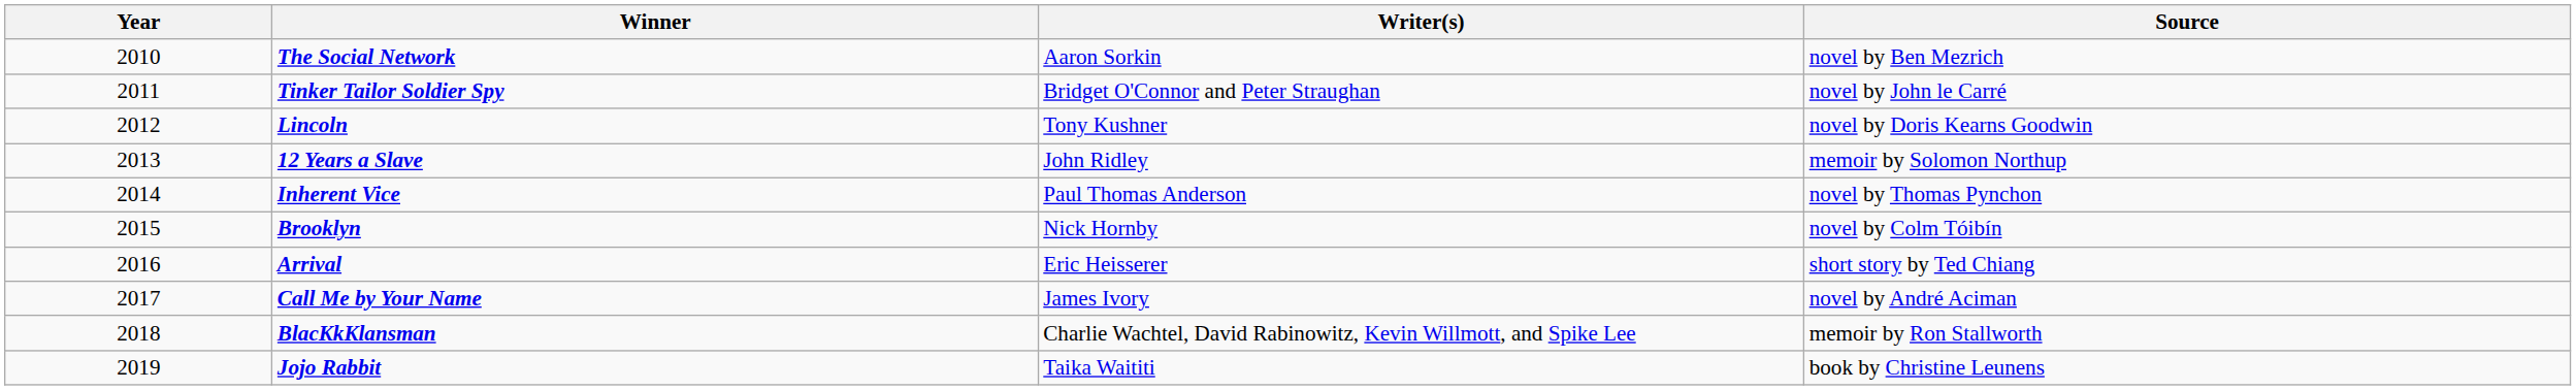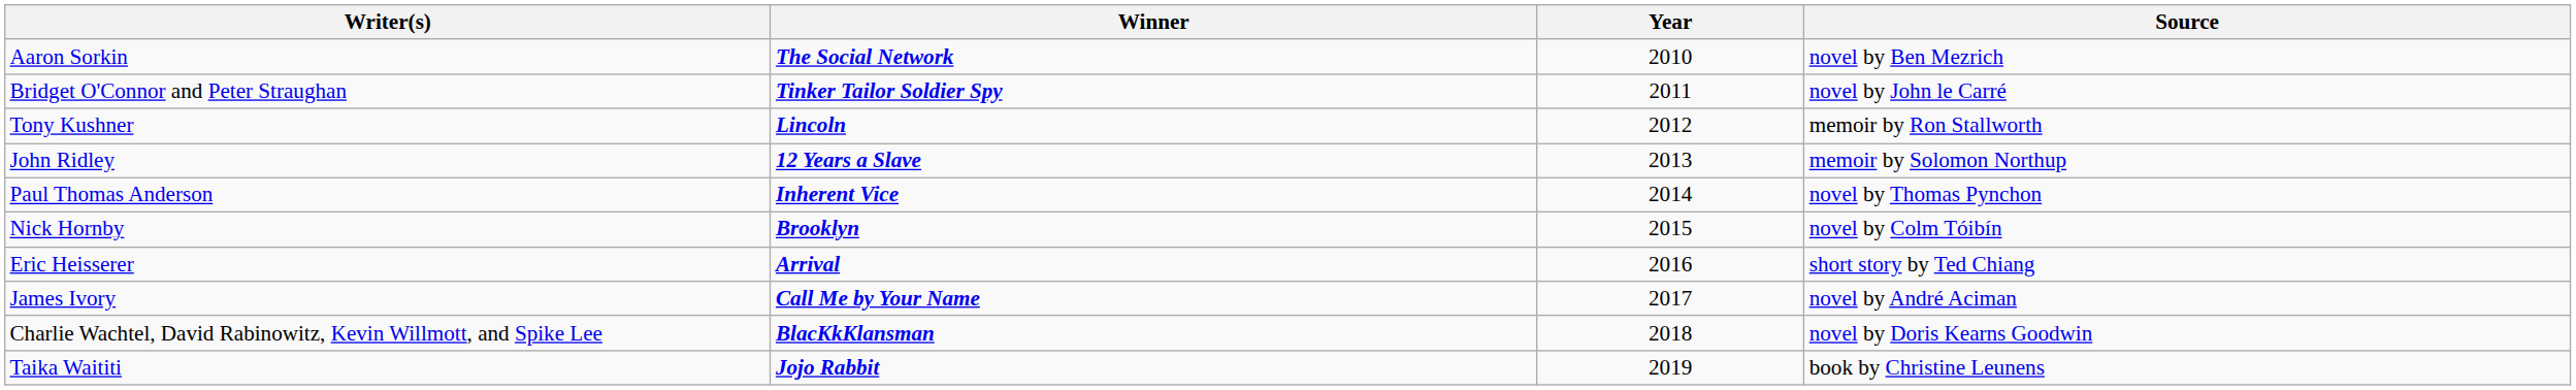 <table class="wikitable" width="95%" cellpadding="5">
 <tr>
+<th width="300"><strong>Writer(s)</strong></th>
+<th width="300"><strong>Winner</strong></th>
 <th width="100"><strong>Year</strong></th>
-<th width="300"><strong>Winner</strong></th>
-<th width="300"><strong>Writer(s)</strong></th>
 <th width="300"><strong>Source</strong></th>
 </tr>
 <tr>
+<td><a href='#'>Aaron Sorkin</a></td>
+<td><strong><em><a href='#'>The Social Network</a></em></strong></td>
 <td style="text-align:center;">2010</td>
-<td><strong><em><a href='#'>The Social Network</a></em></strong></td>
-<td><a href='#'>Aaron Sorkin</a></td>
 <td><a href='#'>novel</a> by <a href='#'>Ben Mezrich</a></td>
 </tr>
 <tr>
+<td><a href='#'>Bridget O'Connor</a> and <a href='#'>Peter Straughan</a></td>
+<td><strong><em><a href='#'>Tinker Tailor Soldier Spy</a></em></strong></td>
 <td style="text-align:center;">2011</td>
-<td><strong><em><a href='#'>Tinker Tailor Soldier Spy</a></em></strong></td>
-<td><a href='#'>Bridget O'Connor</a> and <a href='#'>Peter Straughan</a></td>
 <td><a href='#'>novel</a> by <a href='#'>John le Carré</a></td>
 </tr>
 <tr>
+<td><a href='#'>Tony Kushner</a></td>
+<td><strong><em><a href='#'>Lincoln</a></em></strong></td>
 <td style="text-align:center;">2012</td>
-<td><strong><em><a href='#'>Lincoln</a></em></strong></td>
-<td><a href='#'>Tony Kushner</a></td>
+<td>memoir by <a href='#'>Ron Stallworth</a></td>
+</tr>
+<tr>
+<td><a href='#'>John Ridley</a></td>
+<td><strong><em><a href='#'>12 Years a Slave</a></em></strong></td>
+<td style="text-align:center;">2013</td>
+<td><a href='#'>memoir</a> by <a href='#'>Solomon Northup</a></td>
+</tr>
+<tr>
+<td><a href='#'>Paul Thomas Anderson</a></td>
+<td><strong><em><a href='#'>Inherent Vice</a></em></strong></td>
+<td style="text-align:center;">2014</td>
+<td><a href='#'>novel</a> by <a href='#'>Thomas Pynchon</a></td>
+</tr>
+<tr>
+<td><a href='#'>Nick Hornby</a></td>
+<td><strong><em><a href='#'>Brooklyn</a></em></strong></td>
+<td style="text-align:center;">2015</td>
+<td><a href='#'>novel</a> by <a href='#'>Colm Tóibín</a></td>
+</tr>
+<tr>
+<td><a href='#'>Eric Heisserer</a></td>
+<td><strong><em><a href='#'>Arrival</a></em></strong></td>
+<td style="text-align:center;">2016</td>
+<td><a href='#'>short story</a> by <a href='#'>Ted Chiang</a></td>
+</tr>
+<tr>
+<td><a href='#'>James Ivory</a></td>
+<td><strong><em><a href='#'>Call Me by Your Name</a></em></strong></td>
+<td style="text-align:center;">2017</td>
+<td><a href='#'>novel</a> by <a href='#'>André Aciman</a></td>
+</tr>
+<tr>
+<td>Charlie Wachtel, David Rabinowitz, <a href='#'>Kevin Willmott</a>, and <a href='#'>Spike Lee</a></td>
+<td><strong><em><a href='#'>BlacKkKlansman</a></em></strong></td>
+<td style="text-align:center;">2018</td>
 <td><a href='#'>novel</a> by <a href='#'>Doris Kearns Goodwin</a></td>
 </tr>
 <tr>
-<td style="text-align:center;">2013</td>
-<td><strong><em><a href='#'>12 Years a Slave</a></em></strong></td>
-<td><a href='#'>John Ridley</a></td>
-<td><a href='#'>memoir</a> by <a href='#'>Solomon Northup</a></td>
-</tr>
-<tr>
-<td style="text-align:center;">2014</td>
-<td><strong><em><a href='#'>Inherent Vice</a></em></strong></td>
-<td><a href='#'>Paul Thomas Anderson</a></td>
-<td><a href='#'>novel</a> by <a href='#'>Thomas Pynchon</a></td>
-</tr>
-<tr>
-<td style="text-align:center;">2015</td>
-<td><strong><em><a href='#'>Brooklyn</a></em></strong></td>
-<td><a href='#'>Nick Hornby</a></td>
-<td><a href='#'>novel</a> by <a href='#'>Colm Tóibín</a></td>
-</tr>
-<tr>
-<td style="text-align:center;">2016</td>
-<td><strong><em><a href='#'>Arrival</a></em></strong></td>
-<td><a href='#'>Eric Heisserer</a></td>
-<td><a href='#'>short story</a> by <a href='#'>Ted Chiang</a></td>
-</tr>
-<tr>
-<td style="text-align:center;">2017</td>
-<td><strong><em><a href='#'>Call Me by Your Name</a></em></strong></td>
-<td><a href='#'>James Ivory</a></td>
-<td><a href='#'>novel</a> by <a href='#'>André Aciman</a></td>
-</tr>
-<tr>
-<td style="text-align:center;">2018</td>
-<td><strong><em><a href='#'>BlacKkKlansman</a></em></strong></td>
-<td>Charlie Wachtel, David Rabinowitz, <a href='#'>Kevin Willmott</a>, and <a href='#'>Spike Lee</a></td>
-<td>memoir by <a href='#'>Ron Stallworth</a></td>
-</tr>
-<tr>
+<td><a href='#'>Taika Waititi</a></td>
+<td><strong><em><a href='#'>Jojo Rabbit</a></em></strong></td>
 <td style="text-align:center;">2019</td>
-<td><strong><em><a href='#'>Jojo Rabbit</a></em></strong></td>
-<td><a href='#'>Taika Waititi</a></td>
 <td>book by <a href='#'>Christine Leunens</a></td>
 </tr>
 </table>
